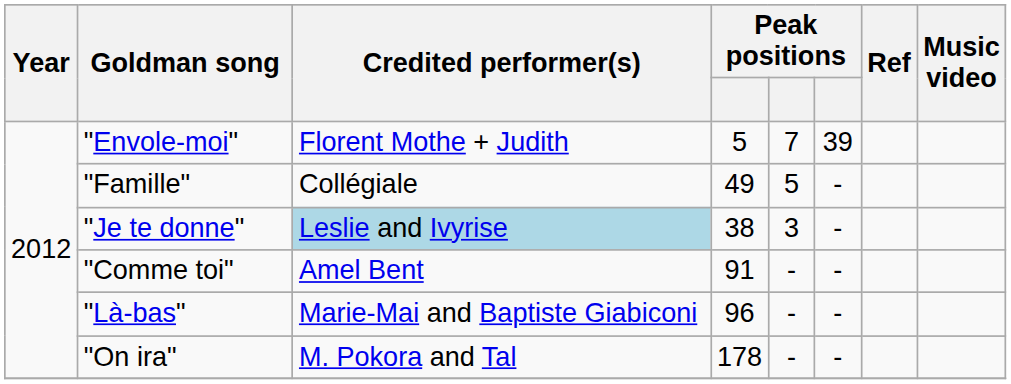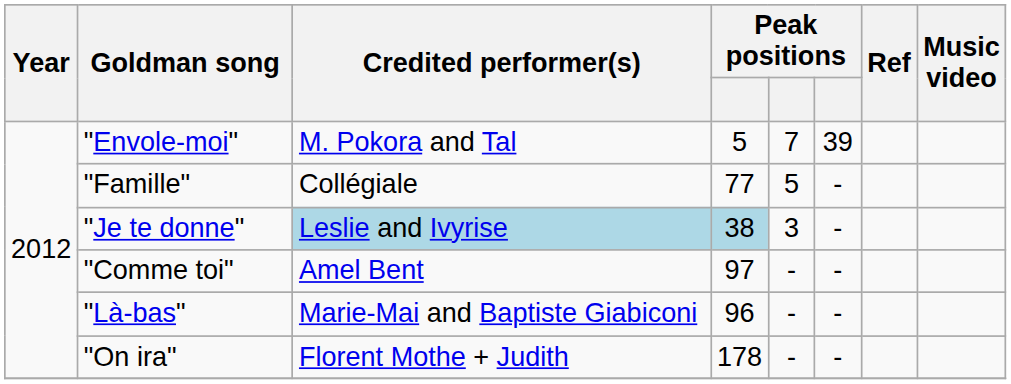 <table class="wikitable">
 <tr>
 <th align="center" rowspan="2" width="10">Year</th>
 <th align="center" rowspan="2" width="120">Goldman song</th>
 <th align="center" rowspan="2" width="240">Credited performer(s)</th>
 <th align="center" colspan="3" width="30">Peak positions</th>
 <th align="center" rowspan="2" width="20">Ref</th>
 <th align="center" rowspan="2" width="20">Music<br>video</th>
 </tr>
 <tr>
 <th width="20"><br></th>
 <th width="20"><br></th>
 <th width="20"><br></th>
 </tr>
 <tr>
 <td align="center" rowspan="6">2012</td>
 <td>"<a href='#'>Envole-moi</a>"</td>
-<td><a href='#'>Florent Mothe</a> + <a href='#'>Judith</a></td>
+<td><a href='#'>M. Pokora</a> and <a href='#'>Tal</a></td>
 <td align="center">5</td>
 <td align="center">7 <br></td>
 <td align="center">39</td>
 <td align="center"></td>
 <td align="center"></td>
 </tr>
 <tr>
 <td>"Famille"</td>
 <td>Collégiale <br></td>
-<td align="center">49</td>
+<td align="center">77</td>
 <td align="center">5 <br></td>
 <td align="center">-</td>
 <td align="center"></td>
 <td align="center"></td>
 </tr>
 <tr>
 <td>"<a href='#'>Je te donne</a>"</td>
 <td style="background: lightblue;"><a href='#'>Leslie</a> and <a href='#'>Ivyrise</a><br></td>
-<td align="center">38</td>
+<td align="center" style="background: lightblue;">38</td>
 <td align="center">3 <br></td>
 <td align="center">-</td>
 <td align="center"></td>
 <td align="center"></td>
 </tr>
 <tr>
 <td>"Comme toi"</td>
 <td><a href='#'>Amel Bent</a></td>
-<td align="center">91</td>
+<td align="center">97</td>
 <td align="center">-</td>
 <td align="center">-</td>
 <td align="center"></td>
 <td align="center"></td>
 </tr>
 <tr>
 <td>"<a href='#'>Là-bas</a>"</td>
 <td><a href='#'>Marie-Mai</a> and <a href='#'>Baptiste Giabiconi</a></td>
 <td align="center">96</td>
 <td align="center">-</td>
 <td align="center">-</td>
 <td align="center"></td>
 <td align="center"></td>
 </tr>
 <tr>
 <td>"On ira"</td>
-<td><a href='#'>M. Pokora</a> and <a href='#'>Tal</a></td>
+<td><a href='#'>Florent Mothe</a> + <a href='#'>Judith</a></td>
 <td align="center">178</td>
 <td align="center">-</td>
 <td align="center">-</td>
 <td align="center"></td>
 <td align="center"></td>
 </tr>
 <tr>
 </tr>
 </table>
